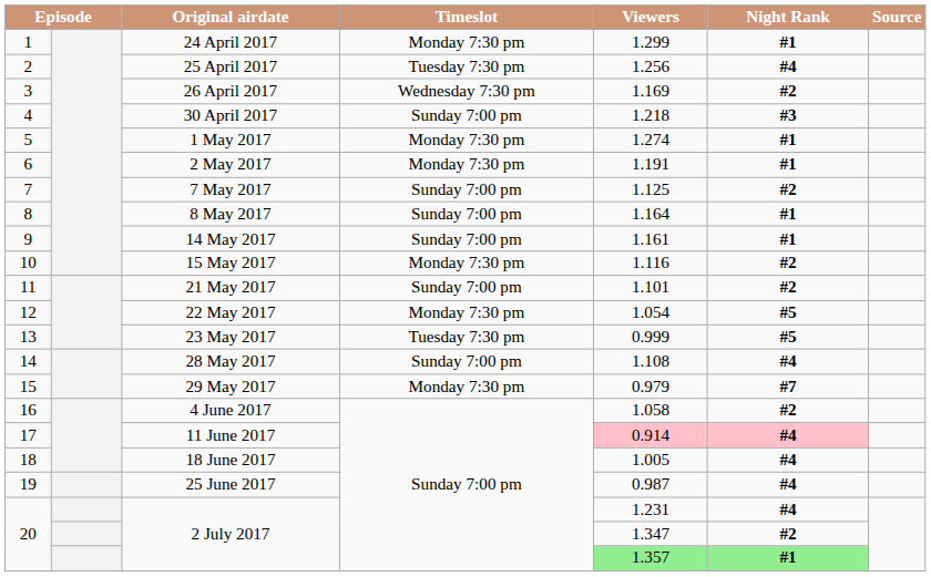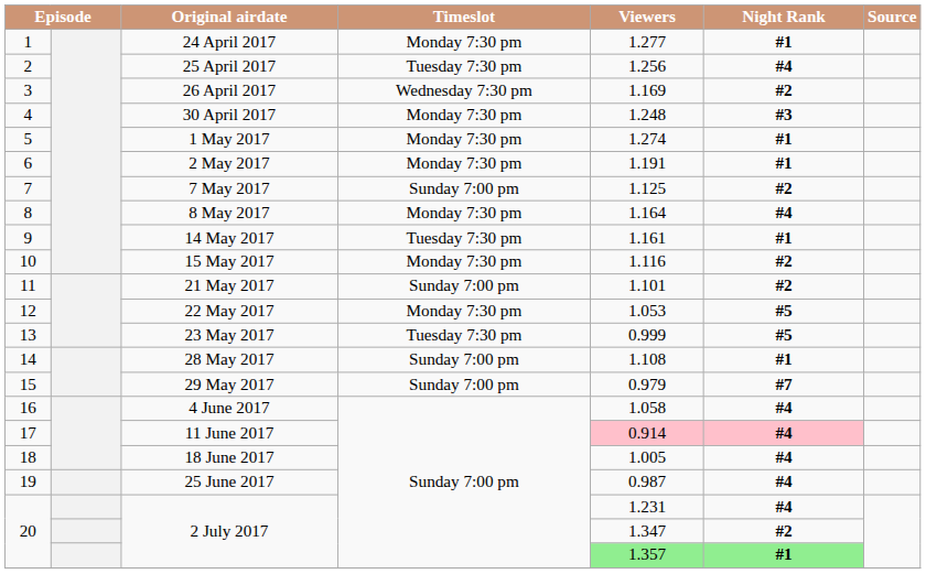 <table class="wikitable plainrowheaders" style="text-align:center; line-height:16px; width:99%;">
 <tr>
 <th scope="col" style="background:#CD9575; color:white;" colspan="2">Episode</th>
 <th scope="col" style="background:#CD9575; color:white;">Original airdate</th>
 <th scope="col" style="background:#CD9575; color:white;">Timeslot</th>
 <th style="background:#CD9575; color:white;">Viewers<br></th>
 <th style="background:#CD9575; color:white;">Night Rank</th>
 <th scope="col" style="background:#CD9575; color:white; width:05%;">Source</th>
 </tr>
 <tr>
 <td>1</td>
 <th rowspan="10" scope="row" style="text-align:center"></th>
 <td>24 April 2017</td>
 <td>Monday 7:30 pm</td>
-<td>1.299</td>
+<td>1.277</td>
 <td><strong>#1</strong></td>
 <td></td>
 </tr>
 <tr>
 <td>2</td>
 <td>25 April 2017</td>
 <td>Tuesday 7:30 pm</td>
 <td>1.256</td>
 <td><strong>#4</strong></td>
 <td></td>
 </tr>
 <tr>
 <td>3</td>
 <td>26 April 2017</td>
 <td>Wednesday 7:30 pm</td>
 <td>1.169</td>
 <td><strong>#2</strong></td>
 <td></td>
 </tr>
 <tr>
 <td>4</td>
 <td>30 April 2017</td>
-<td>Sunday 7:00 pm</td>
-<td>1.218</td>
+<td>Monday 7:30 pm</td>
+<td>1.248</td>
 <td><strong>#3</strong></td>
 <td></td>
 </tr>
 <tr>
 <td>5</td>
 <td>1 May 2017</td>
 <td>Monday 7:30 pm</td>
 <td>1.274</td>
 <td><strong>#1</strong></td>
 <td></td>
 </tr>
 <tr>
 <td>6</td>
 <td>2 May 2017</td>
 <td>Monday 7:30 pm</td>
 <td>1.191</td>
 <td><strong>#1</strong></td>
 <td></td>
 </tr>
 <tr>
 <td>7</td>
 <td>7 May 2017</td>
 <td>Sunday 7:00 pm</td>
 <td>1.125</td>
 <td><strong>#2</strong></td>
 <td></td>
 </tr>
 <tr>
 <td>8</td>
 <td>8 May 2017</td>
-<td>Sunday 7:00 pm</td>
+<td>Monday 7:30 pm</td>
 <td>1.164</td>
-<td><strong>#1</strong></td>
+<td><strong>#4</strong></td>
 <td></td>
 </tr>
 <tr>
 <td>9</td>
 <td>14 May 2017</td>
-<td>Sunday 7:00 pm</td>
+<td>Tuesday 7:30 pm</td>
 <td>1.161</td>
 <td><strong>#1</strong></td>
 <td></td>
 </tr>
 <tr>
 <td>10</td>
 <td>15 May 2017</td>
 <td>Monday 7:30 pm</td>
 <td>1.116</td>
 <td><strong>#2</strong></td>
 <td></td>
 </tr>
 <tr>
 <td style="width:05%;">11</td>
 <th rowspan="3" scope="row" style="text-align:center"></th>
 <td>21 May 2017</td>
 <td>Sunday 7:00 pm</td>
 <td>1.101</td>
 <td><strong>#2</strong></td>
 <td></td>
 </tr>
 <tr>
 <td style="width:05%;">12</td>
 <td>22 May 2017</td>
 <td>Monday 7:30 pm</td>
-<td>1.054</td>
+<td>1.053</td>
 <td><strong>#5</strong></td>
 <td></td>
 </tr>
 <tr>
 <td style="width:05%;">13</td>
 <td>23 May 2017</td>
 <td>Tuesday 7:30 pm</td>
 <td>0.999</td>
 <td><strong>#5</strong></td>
 <td></td>
 </tr>
 <tr>
 <td style="width:05%;">14</td>
 <th rowspan="2" scope="row" style="text-align:center"></th>
 <td>28 May 2017</td>
 <td>Sunday 7:00 pm</td>
 <td>1.108</td>
-<td><strong>#4</strong></td>
+<td><strong>#1</strong></td>
 <td></td>
 </tr>
 <tr>
 <td style="width:05%;">15</td>
 <td>29 May 2017</td>
-<td>Monday 7:30 pm</td>
+<td>Sunday 7:00 pm</td>
 <td>0.979</td>
 <td><strong>#7</strong></td>
 <td></td>
 </tr>
 <tr>
 <td style="width:05%;">16</td>
 <th rowspan="3" scope="row" style="text-align:center"></th>
 <td>4 June 2017</td>
 <td rowspan="7">Sunday 7:00 pm</td>
 <td>1.058</td>
-<td><strong>#2</strong></td>
+<td><strong>#4</strong></td>
 <td></td>
 </tr>
 <tr>
 <td style="width:05%;">17</td>
 <td>11 June 2017</td>
 <td bgcolor="pink">0.914</td>
 <td bgcolor="pink"><strong>#4</strong></td>
 <td></td>
 </tr>
 <tr>
 <td style="width:05%;">18</td>
 <td>18 June 2017</td>
 <td>1.005</td>
 <td><strong>#4</strong></td>
 <td></td>
 </tr>
 <tr>
 <td style="width:05%;">19</td>
 <th scope="row" style="text-align:center"></th>
 <td>25 June 2017</td>
 <td>0.987</td>
 <td><strong>#4</strong></td>
 <td></td>
 </tr>
 <tr>
 <td rowspan="3" style="width:05%;">20</td>
 <th scope="row" style="text-align:center"></th>
 <td rowspan="3">2 July 2017</td>
 <td>1.231</td>
 <td><strong>#4</strong></td>
 <td rowspan="3"></td>
 </tr>
 <tr>
 <th scope="row" style="text-align:center"></th>
 <td>1.347</td>
 <td><strong>#2</strong></td>
 </tr>
 <tr>
 <th scope="row" style="text-align:center"></th>
 <td bgcolor="lightgreen">1.357</td>
 <td bgcolor="lightgreen"><strong>#1</strong></td>
 </tr>
 <tr>
 </tr>
 </table>
